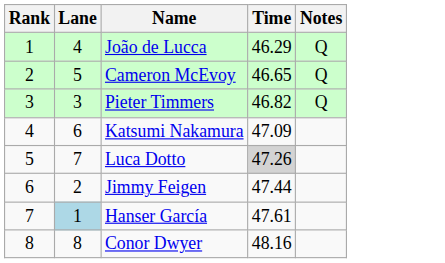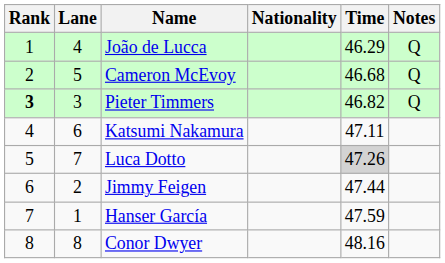 <table class="wikitable sortable" style="text-align:center">
 <tr>
 <th>Rank</th>
 <th>Lane</th>
 <th>Name</th>
+<th>Nationality</th>
 <th>Time</th>
 <th>Notes</th>
 </tr>
 <tr bgcolor=ccffcc>
 <td>1</td>
 <td>4</td>
 <td align=left><a href='#'>João de Lucca</a></td>
+<td align=left></td>
 <td>46.29</td>
 <td>Q</td>
 </tr>
 <tr bgcolor=ccffcc>
 <td>2</td>
 <td>5</td>
 <td align=left><a href='#'>Cameron McEvoy</a></td>
-<td>46.65</td>
+<td align=left></td>
+<td>46.68</td>
 <td>Q</td>
 </tr>
 <tr bgcolor=ccffcc>
-<td>3</td>
+<td><strong>3</strong></td>
 <td>3</td>
 <td align=left><a href='#'>Pieter Timmers</a></td>
+<td align=left></td>
 <td>46.82</td>
 <td>Q</td>
 </tr>
 <tr>
 <td>4</td>
 <td>6</td>
 <td align=left><a href='#'>Katsumi Nakamura</a></td>
-<td>47.09</td>
+<td align=left></td>
+<td>47.11</td>
 <td></td>
 </tr>
 <tr>
 <td>5</td>
 <td>7</td>
 <td align=left><a href='#'>Luca Dotto</a></td>
+<td align=left></td>
 <td style="background: lightgrey;">47.26</td>
 <td></td>
 </tr>
 <tr>
 <td>6</td>
 <td>2</td>
 <td align=left><a href='#'>Jimmy Feigen</a></td>
+<td align=left></td>
 <td>47.44</td>
 <td></td>
 </tr>
 <tr>
 <td>7</td>
-<td style="background: lightblue;">1</td>
+<td>1</td>
 <td align=left><a href='#'>Hanser García</a></td>
-<td>47.61</td>
+<td align=left></td>
+<td>47.59</td>
 <td></td>
 </tr>
 <tr>
 <td>8</td>
 <td>8</td>
 <td align=left><a href='#'>Conor Dwyer</a></td>
+<td align=left></td>
 <td>48.16</td>
 <td></td>
 </tr>
 </table>
